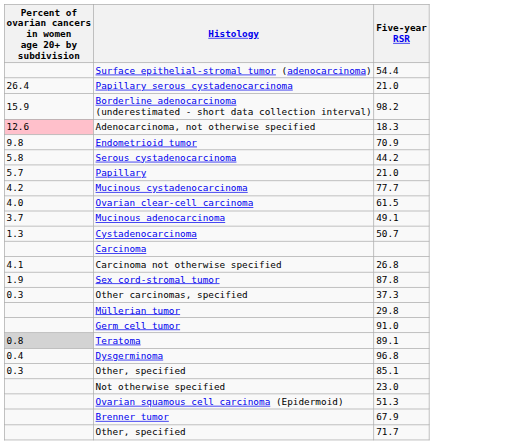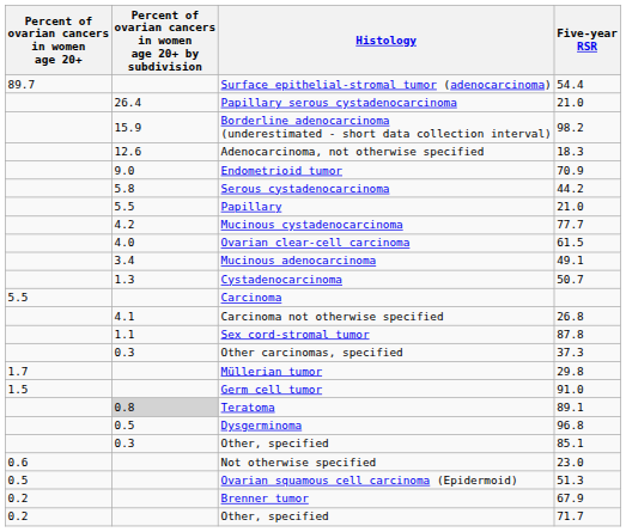 <table class="wikitable">
 <tr>
+<th>Percent of<br> ovarian cancers<br> in women<br> age 20+</th>
 <th>Percent of<br> ovarian cancers<br> in women<br> age 20+ by<br>subdivision</th>
 <th><a href='#'>Histology</a></th>
 <th>Five-year<br><a href='#'>RSR</a></th>
 </tr>
 <tr>
+<td>89.7</td>
 <td></td>
 <td><a href='#'>Surface epithelial-stromal tumor</a> (<a href='#'>adenocarcinoma</a>)</td>
 <td>54.4</td>
 </tr>
 <tr>
+<td></td>
 <td>26.4</td>
 <td><a href='#'>Papillary serous cystadenocarcinoma</a></td>
 <td>21.0</td>
 </tr>
 <tr>
+<td></td>
 <td>15.9</td>
 <td><a href='#'>Borderline adenocarcinoma</a> <br>(underestimated - short data collection interval)</td>
 <td>98.2</td>
 </tr>
 <tr>
-<td style="background: pink;">12.6</td>
+<td></td>
+<td>12.6</td>
 <td>Adenocarcinoma, not otherwise specified</td>
 <td>18.3</td>
 </tr>
 <tr>
-<td>9.8</td>
+<td></td>
+<td>9.0</td>
 <td><a href='#'>Endometrioid tumor</a></td>
 <td>70.9</td>
 </tr>
 <tr>
+<td></td>
 <td>5.8</td>
 <td><a href='#'>Serous cystadenocarcinoma</a></td>
 <td>44.2</td>
 </tr>
 <tr>
-<td>5.7</td>
+<td></td>
+<td>5.5</td>
 <td><a href='#'>Papillary</a></td>
 <td>21.0</td>
 </tr>
 <tr>
+<td></td>
 <td>4.2</td>
 <td><a href='#'>Mucinous cystadenocarcinoma</a></td>
 <td>77.7</td>
 </tr>
 <tr>
+<td></td>
 <td>4.0</td>
 <td><a href='#'>Ovarian clear-cell carcinoma</a></td>
 <td>61.5</td>
 </tr>
 <tr>
-<td>3.7</td>
+<td></td>
+<td>3.4</td>
 <td><a href='#'>Mucinous adenocarcinoma</a></td>
 <td>49.1</td>
 </tr>
 <tr>
+<td></td>
 <td>1.3</td>
 <td><a href='#'>Cystadenocarcinoma</a></td>
 <td>50.7</td>
 </tr>
 <tr>
+<td>5.5</td>
 <td></td>
 <td><a href='#'>Carcinoma</a></td>
 <td></td>
 </tr>
 <tr>
+<td></td>
 <td>4.1</td>
 <td>Carcinoma not otherwise specified</td>
 <td>26.8</td>
 </tr>
 <tr>
-<td>1.9</td>
+<td></td>
+<td>1.1</td>
 <td><a href='#'>Sex cord-stromal tumor</a></td>
 <td>87.8</td>
 </tr>
 <tr>
+<td></td>
 <td>0.3</td>
 <td>Other carcinomas, specified</td>
 <td>37.3</td>
 </tr>
 <tr>
+<td>1.7</td>
 <td></td>
 <td><a href='#'>Müllerian tumor</a></td>
 <td>29.8</td>
 </tr>
 <tr>
+<td>1.5</td>
 <td></td>
 <td><a href='#'>Germ cell tumor</a></td>
 <td>91.0</td>
 </tr>
 <tr>
+<td></td>
 <td style="background: lightgrey;">0.8</td>
 <td><a href='#'>Teratoma</a></td>
 <td>89.1</td>
 </tr>
 <tr>
-<td>0.4</td>
+<td></td>
+<td>0.5</td>
 <td><a href='#'>Dysgerminoma</a></td>
 <td>96.8</td>
 </tr>
 <tr>
+<td></td>
 <td>0.3</td>
 <td>Other, specified</td>
 <td>85.1</td>
 </tr>
 <tr>
+<td>0.6</td>
 <td></td>
 <td>Not otherwise specified</td>
 <td>23.0</td>
 </tr>
 <tr>
+<td>0.5</td>
 <td></td>
 <td><a href='#'>Ovarian squamous cell carcinoma</a> (Epidermoid)</td>
 <td>51.3</td>
 </tr>
 <tr>
+<td>0.2</td>
 <td></td>
 <td><a href='#'>Brenner tumor</a></td>
 <td>67.9</td>
 </tr>
 <tr>
+<td>0.2</td>
 <td></td>
 <td>Other, specified</td>
 <td>71.7</td>
 </tr>
 </table>
